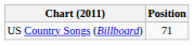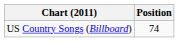 <table class="wikitable sortable">
 <tr>
 <th scope="col">Chart (2011)</th>
 <th scope="col">Position</th>
 </tr>
 <tr>
 <td>US <a href='#'>Country Songs</a> (<em><a href='#'>Billboard</a></em>)</td>
-<td align="center">71</td>
+<td align="center">74</td>
 </tr>
 </table>
